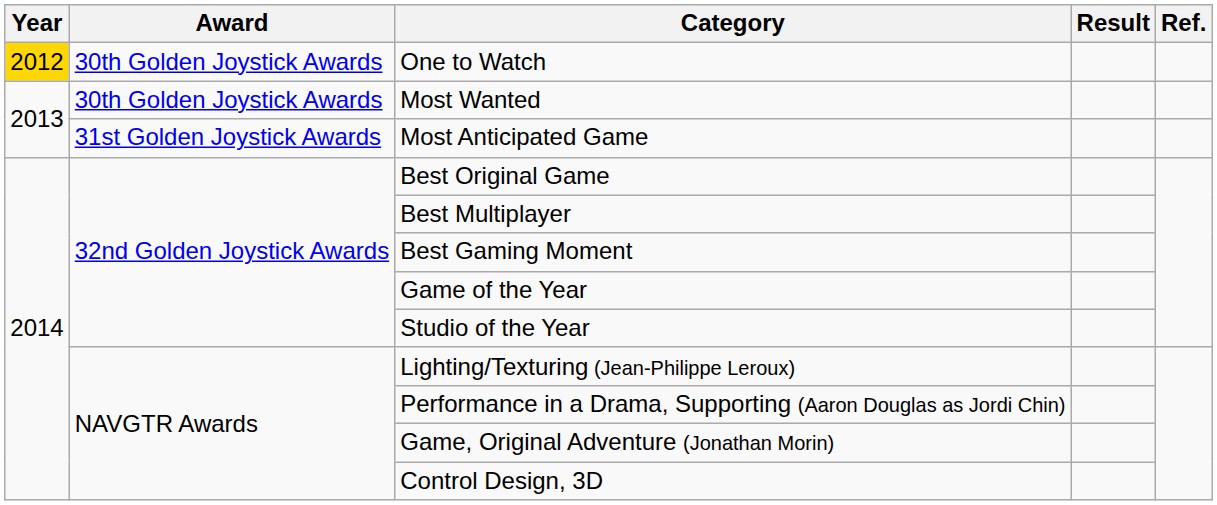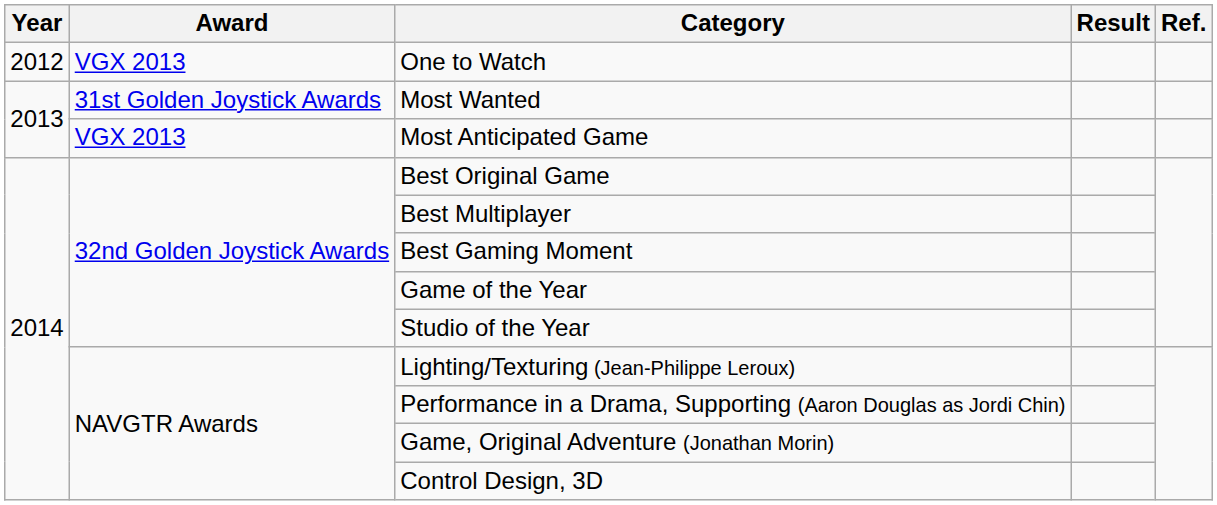 <table class="wikitable" style="border:none; margin:0; ">
 <tr>
 <th>Year</th>
 <th>Award</th>
 <th>Category</th>
 <th>Result</th>
 <th class="unsortable">Ref.</th>
 </tr>
 <tr>
-<td style="background: gold;">2012</td>
-<td><a href='#'>30th Golden Joystick Awards</a></td>
+<td>2012</td>
+<td><a href='#'>VGX 2013</a></td>
 <td>One to Watch</td>
 <td></td>
 <td style="text-align:center;"></td>
 </tr>
 <tr>
 <td rowspan="2">2013</td>
-<td><a href='#'>30th Golden Joystick Awards</a></td>
+<td><a href='#'>31st Golden Joystick Awards</a></td>
 <td>Most Wanted</td>
 <td></td>
 <td style="text-align:center;"></td>
 </tr>
 <tr>
-<td><a href='#'>31st Golden Joystick Awards</a></td>
+<td><a href='#'>VGX 2013</a></td>
 <td>Most Anticipated Game</td>
 <td></td>
 <td style="text-align:center;"></td>
 </tr>
 <tr>
 <td rowspan="9" style="text-align:center;">2014</td>
 <td rowspan="5"><a href='#'>32nd Golden Joystick Awards</a></td>
 <td>Best Original Game</td>
 <td></td>
 <td rowspan="5" style="text-align:center;"></td>
 </tr>
 <tr>
 <td>Best Multiplayer</td>
 <td></td>
 </tr>
 <tr>
 <td>Best Gaming Moment </td>
 <td></td>
 </tr>
 <tr>
 <td>Game of the Year</td>
 <td></td>
 </tr>
 <tr>
 <td>Studio of the Year </td>
 <td></td>
 </tr>
 <tr>
 <td rowspan="4">NAVGTR Awards</td>
 <td>Lighting/Texturing<small> (Jean-Philippe Leroux)</small></td>
 <td></td>
 <td align=center rowspan="4"></td>
 </tr>
 <tr>
 <td>Performance in a Drama, Supporting <small>(Aaron Douglas as Jordi Chin)</small></td>
 <td></td>
 </tr>
 <tr>
 <td>Game, Original Adventure <small>(Jonathan Morin)</small></td>
 <td></td>
 </tr>
 <tr>
 <td>Control Design, 3D</td>
 <td></td>
 </tr>
 </table>
